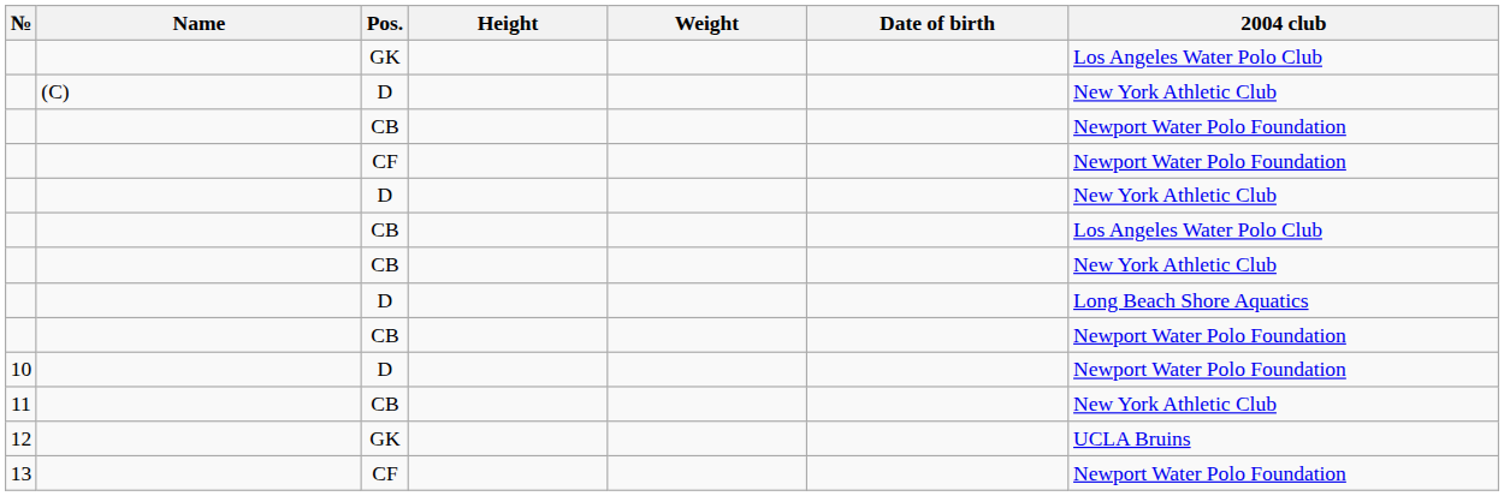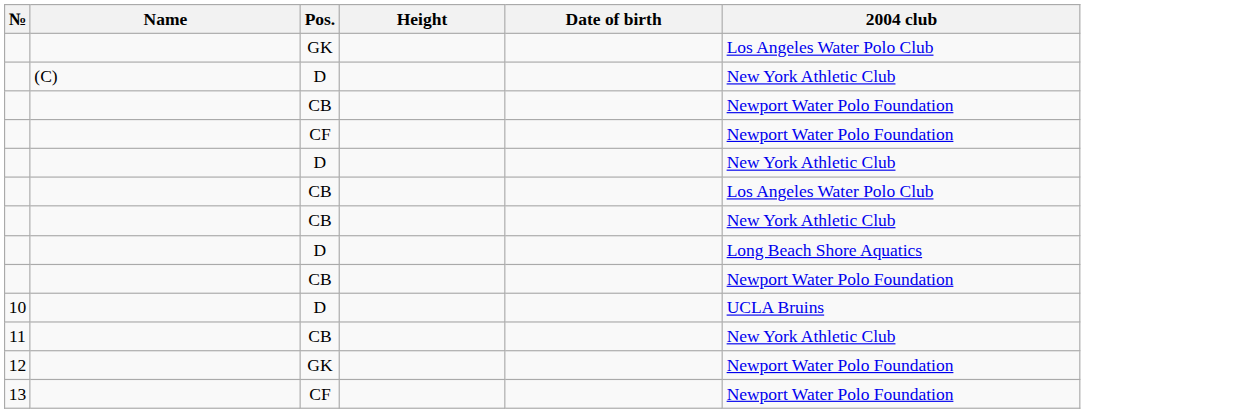 <table class="wikitable sortable" style="font-size:95%; text-align:center;">
 <tr>
 <th>№</th>
 <th style="width:15em">Name</th>
 <th>Pos.</th>
 <th style="width:9em">Height</th>
-<th style="width:9em">Weight</th>
 <th style="width:12em">Date of birth</th>
 <th style="width:20em">2004 club</th>
 </tr>
 <tr>
 <td></td>
 <td style="text-align:left;"></td>
 <td>GK</td>
-<td></td>
 <td></td>
 <td style="text-align:right;"></td>
 <td style="text-align:left;"> <a href='#'>Los Angeles Water Polo Club</a></td>
 </tr>
 <tr>
 <td></td>
 <td style="text-align:left;"> (C)</td>
 <td>D</td>
 <td></td>
+<td style="text-align:right;"></td>
+<td style="text-align:left;"> <a href='#'>New York Athletic Club</a></td>
+</tr>
+<tr>
+<td></td>
+<td style="text-align:left;"></td>
+<td>CB</td>
+<td></td>
+<td style="text-align:right;"></td>
+<td style="text-align:left;"> <a href='#'>Newport Water Polo Foundation</a></td>
+</tr>
+<tr>
+<td></td>
+<td style="text-align:left;"></td>
+<td>CF</td>
+<td></td>
+<td style="text-align:right;"></td>
+<td style="text-align:left;"> <a href='#'>Newport Water Polo Foundation</a></td>
+</tr>
+<tr>
+<td></td>
+<td style="text-align:left;"></td>
+<td>D</td>
 <td></td>
 <td style="text-align:right;"></td>
 <td style="text-align:left;"> <a href='#'>New York Athletic Club</a></td>
 </tr>
 <tr>
 <td></td>
 <td style="text-align:left;"></td>
 <td>CB</td>
 <td></td>
-<td></td>
-<td style="text-align:right;"></td>
-<td style="text-align:left;"> <a href='#'>Newport Water Polo Foundation</a></td>
-</tr>
-<tr>
-<td></td>
-<td style="text-align:left;"></td>
-<td>CF</td>
-<td></td>
-<td></td>
-<td style="text-align:right;"></td>
-<td style="text-align:left;"> <a href='#'>Newport Water Polo Foundation</a></td>
-</tr>
-<tr>
-<td></td>
-<td style="text-align:left;"></td>
-<td>D</td>
-<td></td>
-<td></td>
-<td style="text-align:right;"></td>
-<td style="text-align:left;"> <a href='#'>New York Athletic Club</a></td>
-</tr>
-<tr>
-<td></td>
-<td style="text-align:left;"></td>
-<td>CB</td>
-<td></td>
-<td></td>
 <td style="text-align:right;"></td>
 <td style="text-align:left;"> <a href='#'>Los Angeles Water Polo Club</a></td>
 </tr>
 <tr>
 <td></td>
 <td style="text-align:left;"></td>
 <td>CB</td>
-<td></td>
 <td></td>
 <td style="text-align:right;"></td>
 <td style="text-align:left;"> <a href='#'>New York Athletic Club</a></td>
 </tr>
 <tr>
 <td></td>
 <td style="text-align:left;"></td>
 <td>D</td>
 <td></td>
-<td></td>
 <td style="text-align:right;"></td>
 <td style="text-align:left;"> <a href='#'>Long Beach Shore Aquatics</a></td>
 </tr>
 <tr>
 <td></td>
 <td style="text-align:left;"></td>
 <td>CB</td>
-<td></td>
 <td></td>
 <td style="text-align:right;"></td>
 <td style="text-align:left;"> <a href='#'>Newport Water Polo Foundation</a></td>
 </tr>
 <tr>
 <td>10</td>
 <td style="text-align:left;"></td>
 <td>D</td>
 <td></td>
-<td></td>
 <td style="text-align:right;"></td>
-<td style="text-align:left;"> <a href='#'>Newport Water Polo Foundation</a></td>
+<td style="text-align:left;"> <a href='#'>UCLA Bruins</a></td>
 </tr>
 <tr>
 <td>11</td>
 <td style="text-align:left;"></td>
 <td>CB</td>
-<td></td>
 <td></td>
 <td style="text-align:right;"></td>
 <td style="text-align:left;"> <a href='#'>New York Athletic Club</a></td>
 </tr>
 <tr>
 <td>12</td>
 <td style="text-align:left;"></td>
 <td>GK</td>
 <td></td>
-<td></td>
 <td style="text-align:right;"></td>
-<td style="text-align:left;"> <a href='#'>UCLA Bruins</a></td>
+<td style="text-align:left;"> <a href='#'>Newport Water Polo Foundation</a></td>
 </tr>
 <tr>
 <td>13</td>
 <td style="text-align:left;"></td>
 <td>CF</td>
 <td></td>
-<td></td>
 <td style="text-align:right;"></td>
 <td style="text-align:left;"> <a href='#'>Newport Water Polo Foundation</a></td>
 </tr>
 </table>
